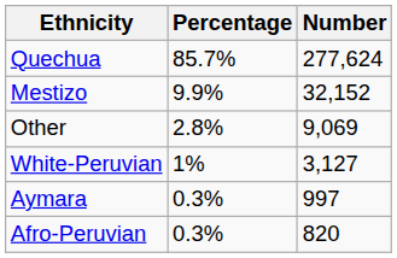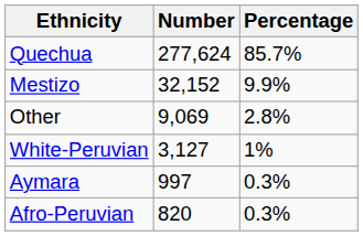 <table class="wikitable">
 <tr>
 <th>Ethnicity</th>
+<th>Number</th>
 <th>Percentage</th>
-<th>Number</th>
 </tr>
 <tr>
 <td><a href='#'>Quechua</a></td>
+<td>277,624</td>
 <td>85.7%</td>
-<td>277,624</td>
 </tr>
 <tr>
 <td><a href='#'>Mestizo</a></td>
+<td>32,152</td>
 <td>9.9%</td>
-<td>32,152</td>
 </tr>
 <tr>
 <td>Other</td>
+<td>9,069</td>
 <td>2.8%</td>
-<td>9,069</td>
 </tr>
 <tr>
 <td><a href='#'>White-Peruvian</a></td>
+<td>3,127</td>
 <td>1%</td>
-<td>3,127</td>
 </tr>
 <tr>
 <td><a href='#'>Aymara</a></td>
+<td>997</td>
 <td>0.3%</td>
-<td>997</td>
 </tr>
 <tr>
 <td><a href='#'>Afro-Peruvian</a></td>
+<td>820</td>
 <td>0.3%</td>
-<td>820</td>
 </tr>
 </table>
